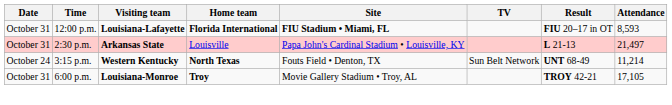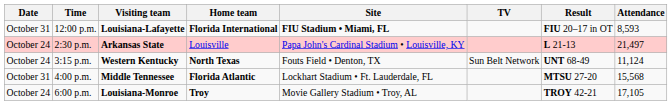 <table class="wikitable" style="font-size:95%;">
 <tr>
 <th>Date</th>
 <th>Time</th>
 <th>Visiting team</th>
 <th>Home team</th>
 <th>Site</th>
 <th>TV</th>
 <th>Result</th>
 <th>Attendance</th>
 </tr>
 <tr bgcolor=>
 <td>October 31</td>
 <td>12:00 p.m.</td>
 <td><strong>Louisiana-Lafayette</strong></td>
 <td><strong>Florida International</strong></td>
 <td><strong>FIU Stadium • Miami, FL</strong></td>
 <td></td>
 <td><strong>FIU</strong> 20–17 in OT</td>
 <td>8,593</td>
 </tr>
 <tr bgcolor=ffcccc>
-<td>October 31</td>
+<td>October 24</td>
 <td>2:30 p.m.</td>
 <td><strong>Arkansas State</strong></td>
 <td><a href='#'>Louisville</a></td>
 <td><a href='#'>Papa John's Cardinal Stadium</a> • <a href='#'>Louisville, KY</a></td>
 <td></td>
 <td><strong>L</strong> 21-13</td>
 <td>21,497</td>
 </tr>
 <tr bgcolor=>
 <td>October 24</td>
 <td>3:15 p.m.</td>
 <td><strong>Western Kentucky</strong></td>
 <td><strong>North Texas</strong></td>
 <td>Fouts Field • Denton, TX</td>
 <td>Sun Belt Network</td>
 <td><strong>UNT</strong> 68-49</td>
-<td>11,214</td>
+<td>11,124</td>
 </tr>
 <tr bgcolor=>
 <td>October 31</td>
+<td>4:00 p.m.</td>
+<td><strong>Middle Tennessee</strong></td>
+<td><strong>Florida Atlantic</strong></td>
+<td>Lockhart Stadium • Ft. Lauderdale, FL</td>
+<td></td>
+<td><strong>MTSU</strong> 27-20</td>
+<td>15,568</td>
+</tr>
+<tr bgcolor=>
+<td>October 24</td>
 <td>6:00 p.m.</td>
 <td><strong>Louisiana-Monroe</strong></td>
 <td><strong>Troy</strong></td>
 <td>Movie Gallery Stadium • Troy, AL</td>
 <td></td>
 <td><strong>TROY</strong> 42-21</td>
 <td>17,105</td>
 </tr>
 </table>
